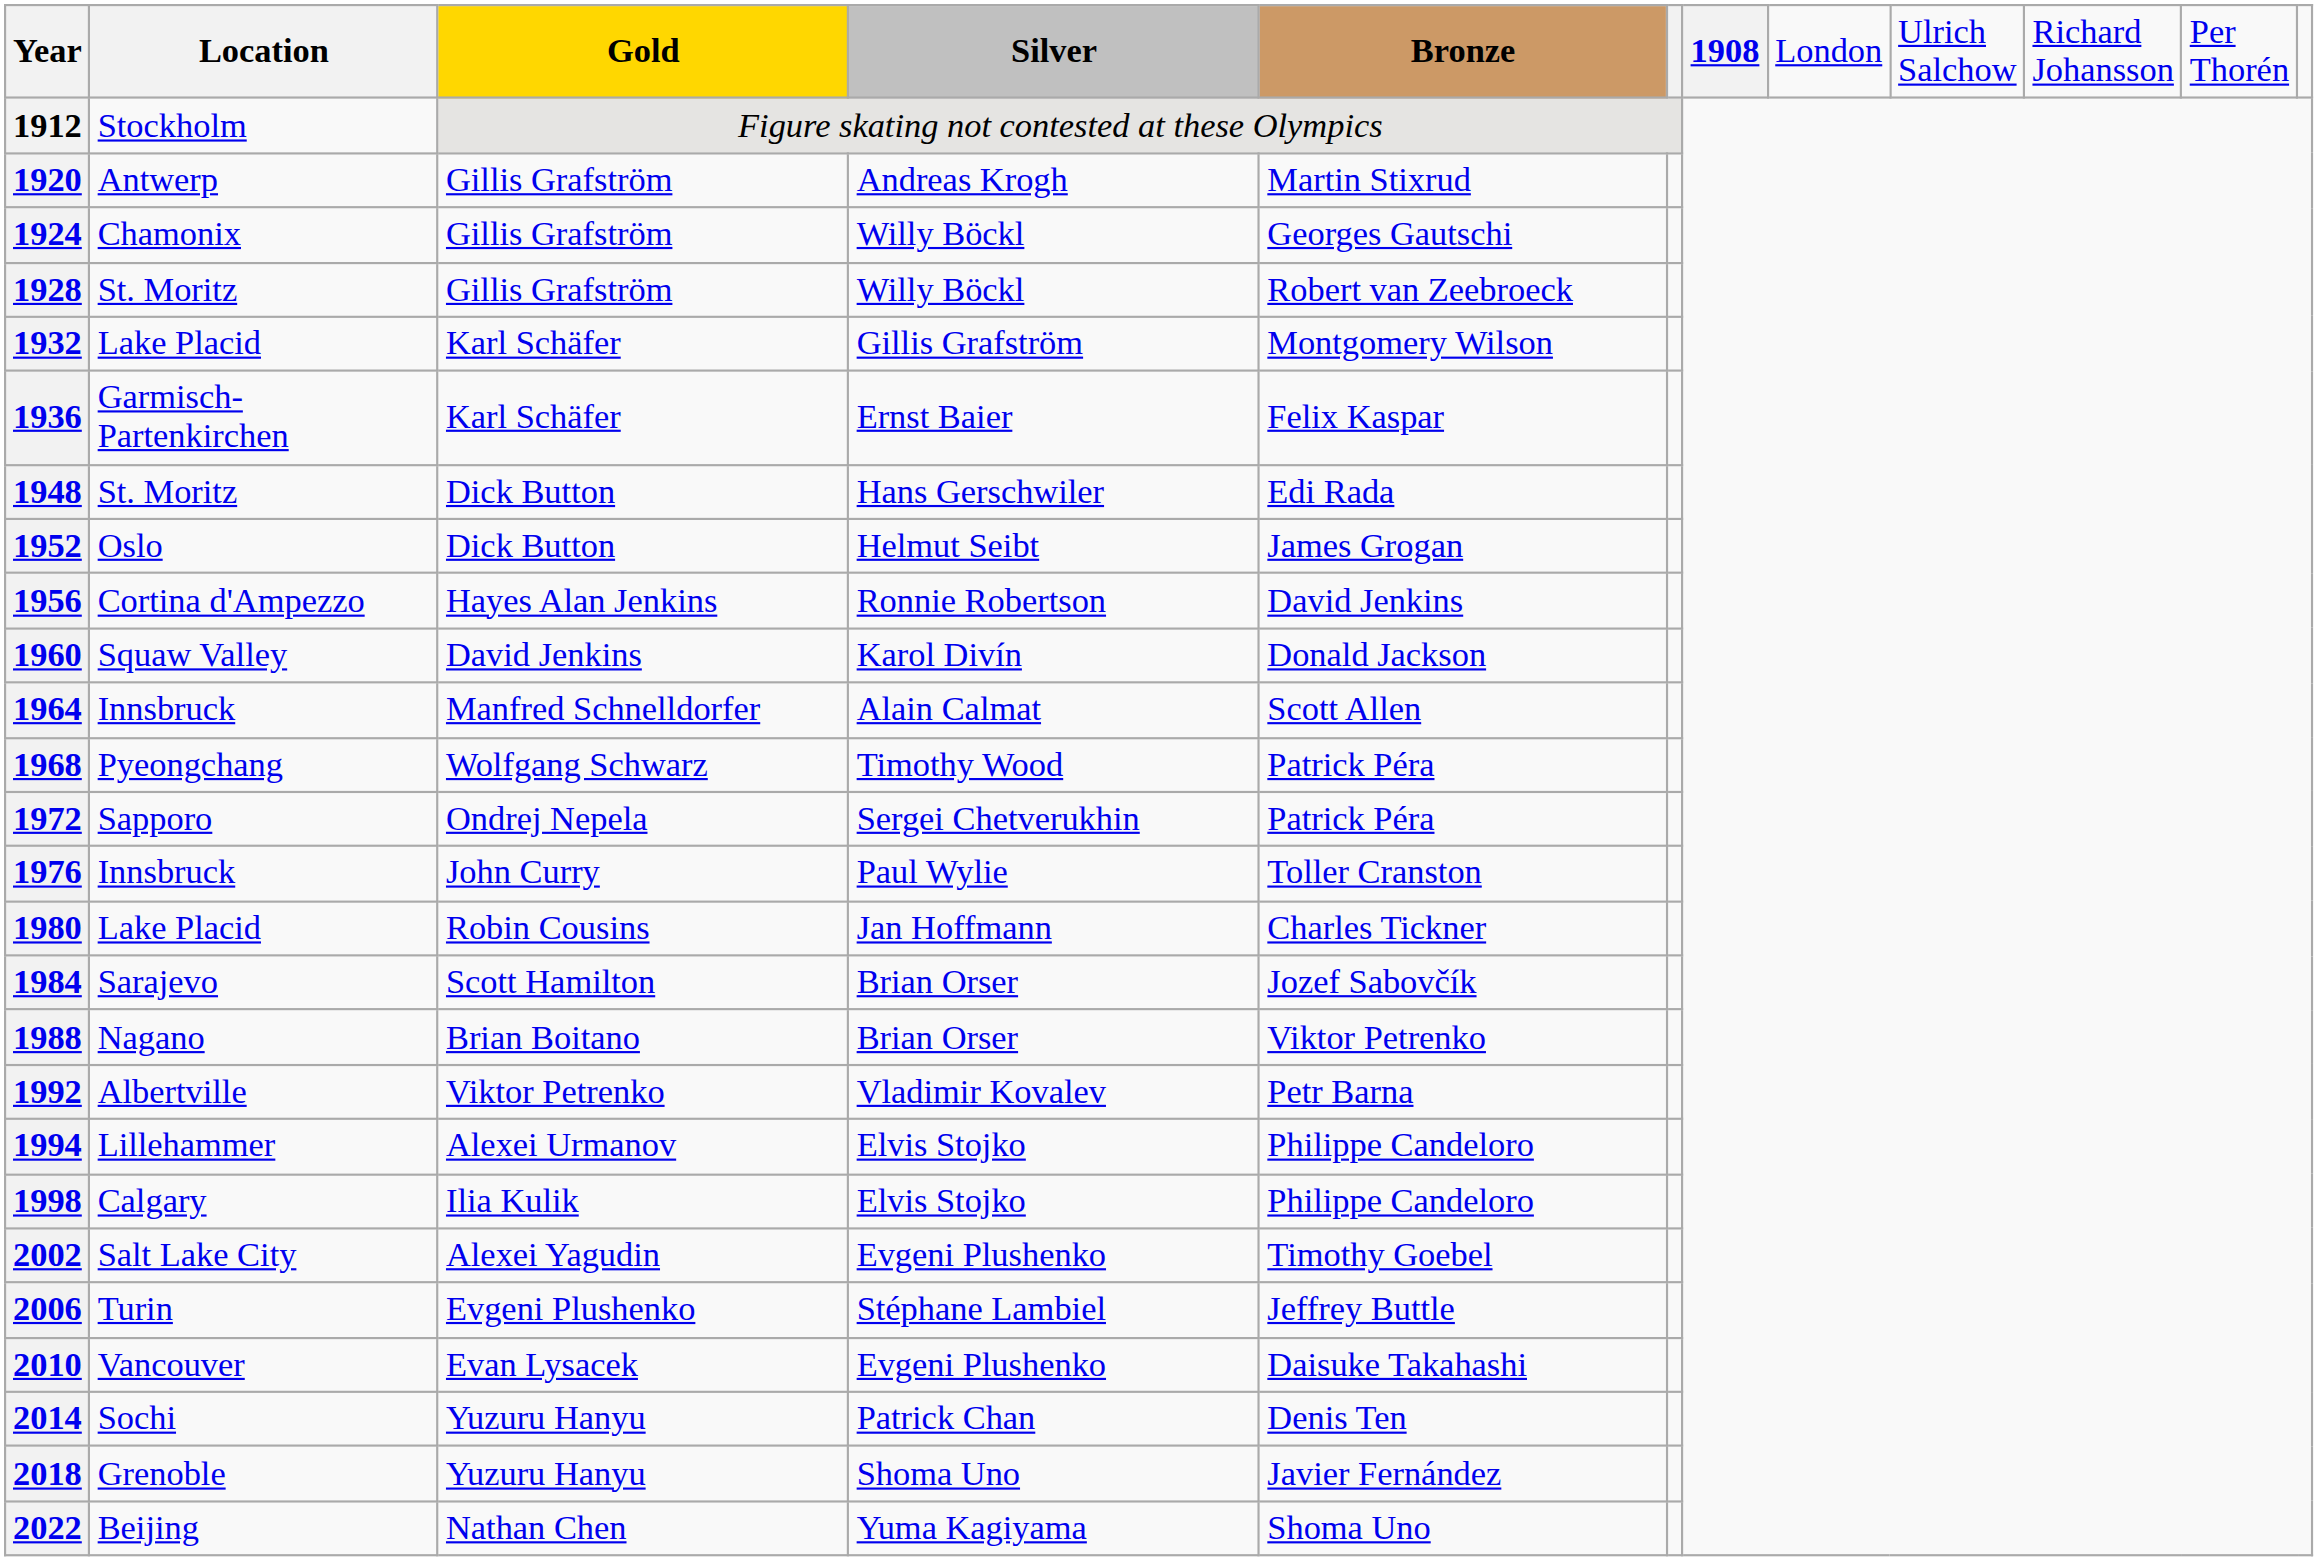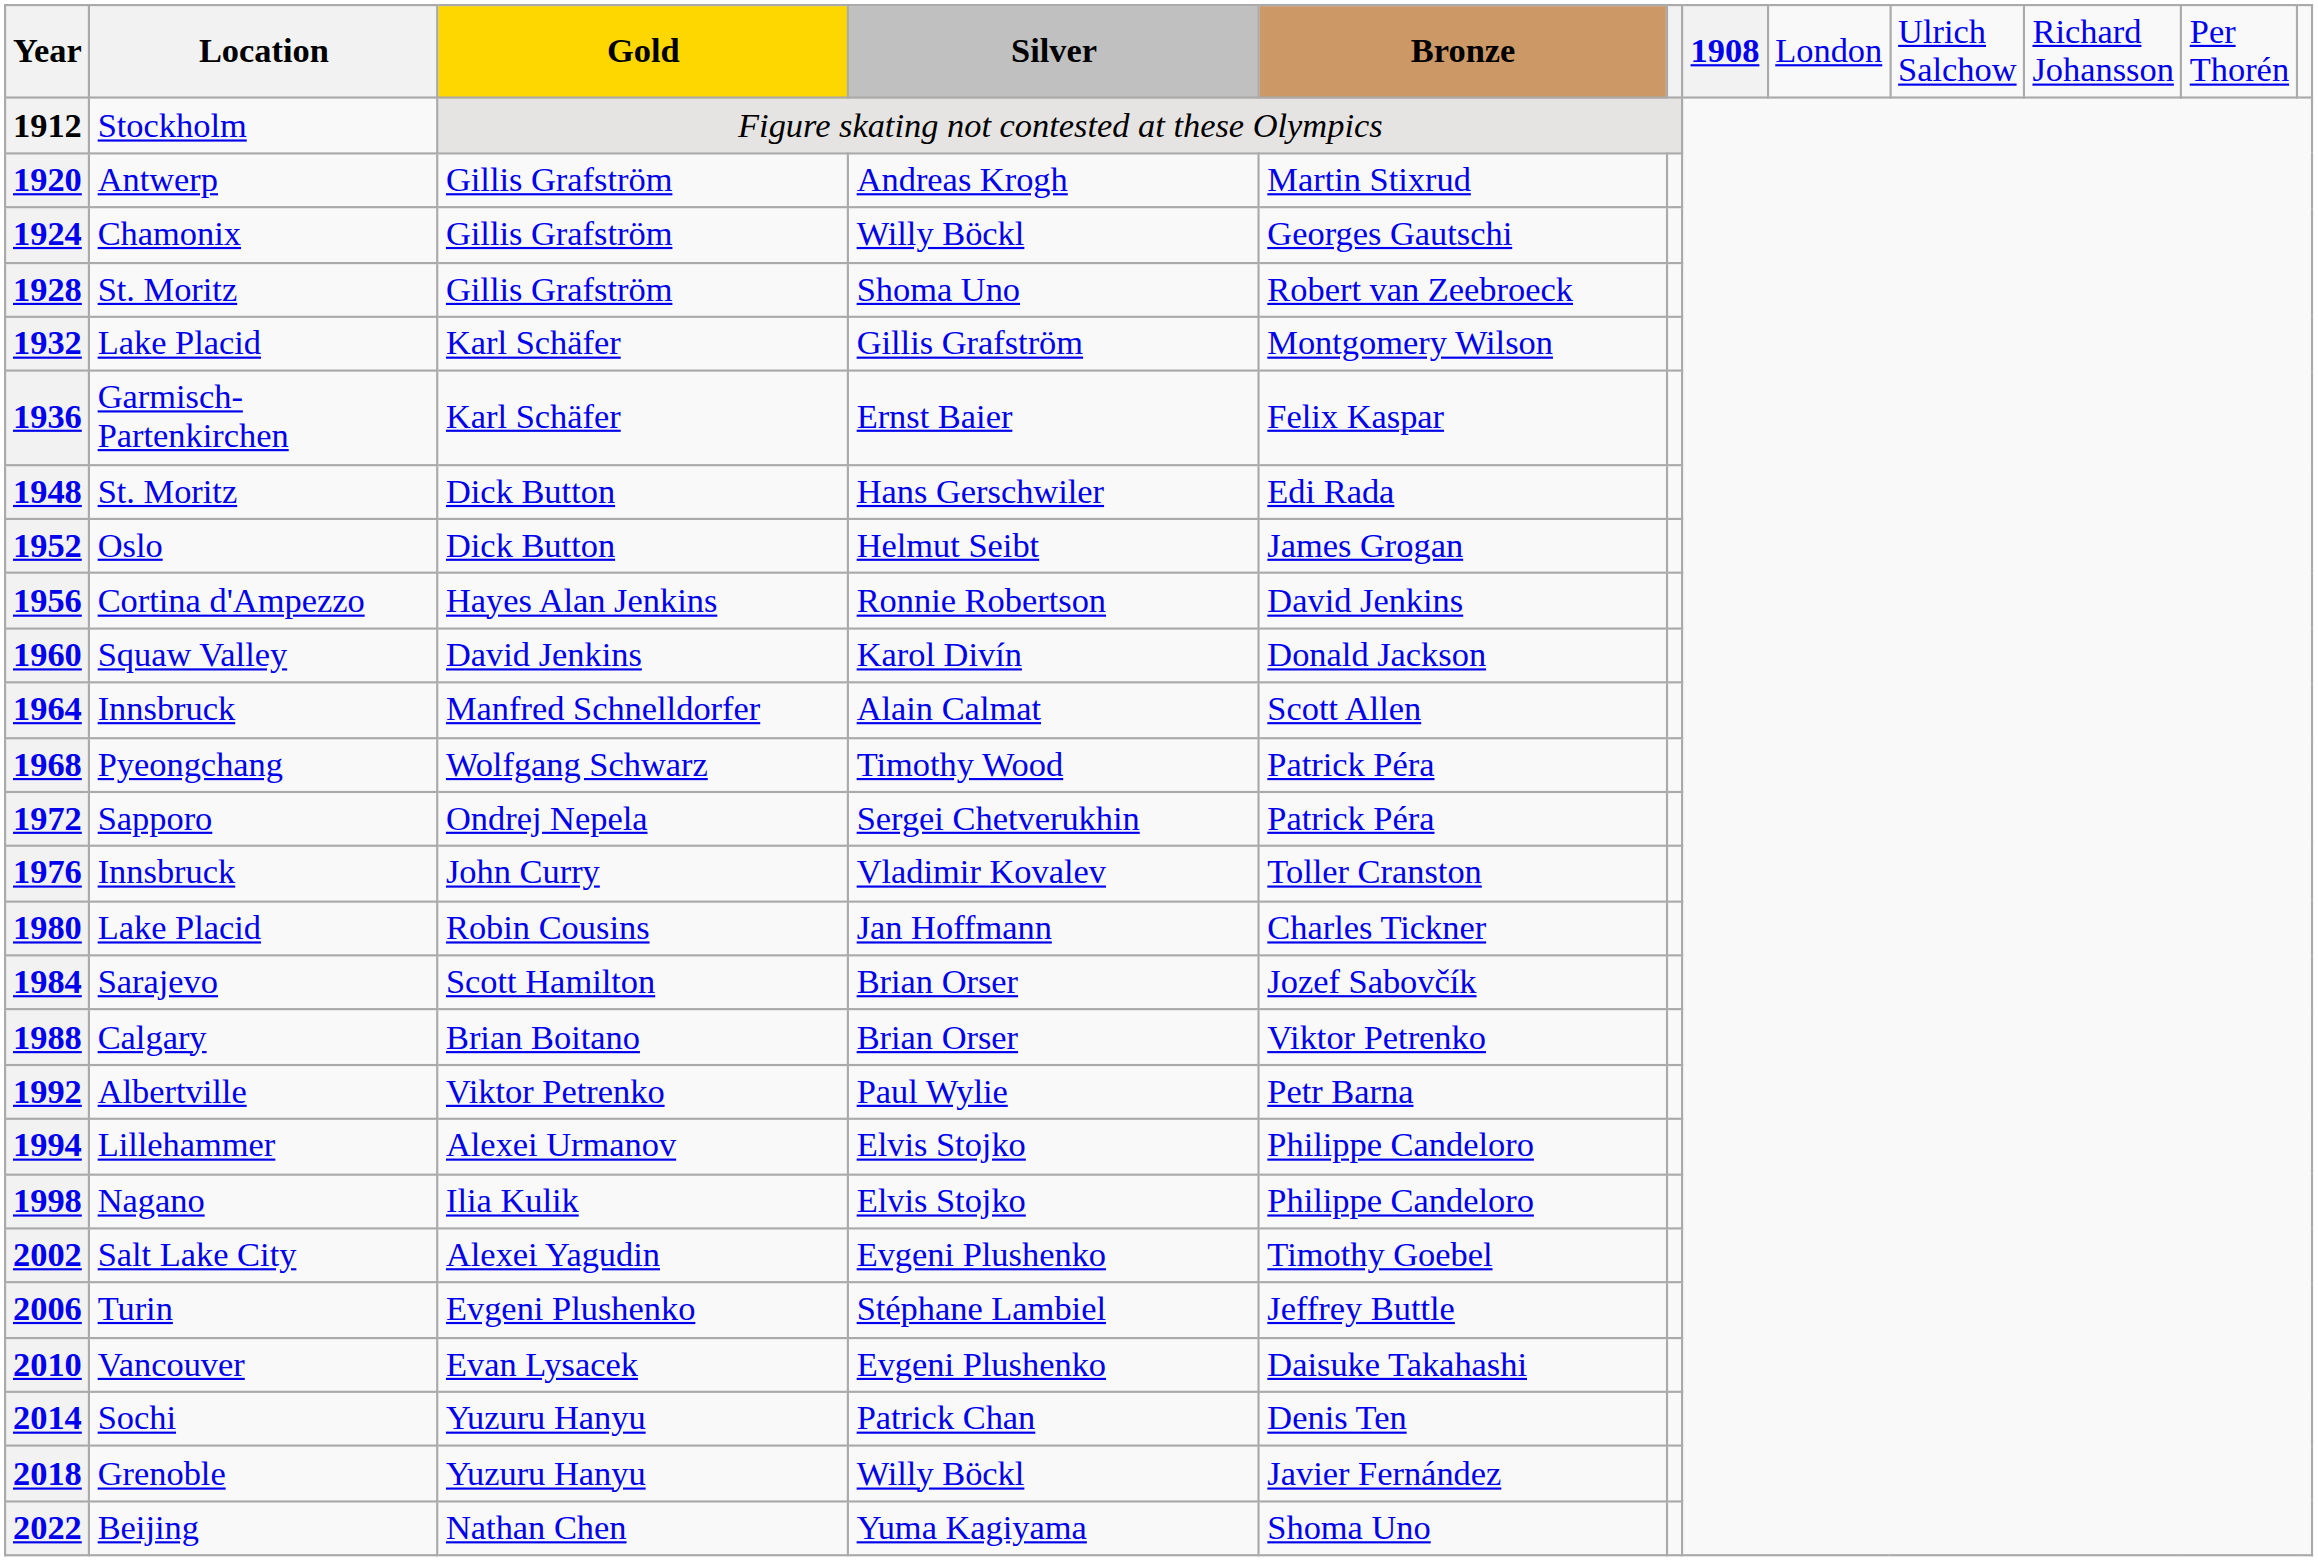 <table class="wikitable unsortable" style="text-align:left" width="85%">
 <tr>
 <th scope="col" style="text-align:center">Year</th>
 <th scope="col" style="text-align:center; width:20%">Location</th>
 <td scope="col" style="text-align:center; width:25%; background:gold"><strong>Gold</strong></td>
 <td scope="col" style="text-align:center; width:25%; background:silver"><strong>Silver</strong></td>
 <td scope="col" style="text-align:center; width:25%; background:#c96"><strong>Bronze</strong></td>
 <th scope="col" style="text-align:center"></th>
 <th scope="row"><a href='#'>1908</a></th>
 <td> <a href='#'>London</a></td>
 <td> <a href='#'>Ulrich Salchow</a></td>
 <td> <a href='#'>Richard Johansson</a></td>
 <td> <a href='#'>Per Thorén</a></td>
 <td></td>
 </tr>
 <tr>
 <th scope="row">1912</th>
 <td> <a href='#'>Stockholm</a></td>
 <td colspan="4" align="center" bgcolor="e5e4e2"><em>Figure skating not contested at these Olympics</em></td>
 </tr>
 <tr>
 <th scope="row"><a href='#'>1920</a></th>
 <td> <a href='#'>Antwerp</a></td>
 <td> <a href='#'>Gillis Grafström</a></td>
 <td> <a href='#'>Andreas Krogh</a></td>
 <td> <a href='#'>Martin Stixrud</a></td>
 <td></td>
 </tr>
 <tr>
 <th scope="row"><a href='#'>1924</a></th>
 <td> <a href='#'>Chamonix</a></td>
 <td> <a href='#'>Gillis Grafström</a></td>
 <td> <a href='#'>Willy Böckl</a></td>
 <td> <a href='#'>Georges Gautschi</a></td>
 <td></td>
 </tr>
 <tr>
 <th scope="row"><a href='#'>1928</a></th>
 <td> <a href='#'>St. Moritz</a></td>
 <td> <a href='#'>Gillis Grafström</a></td>
-<td> <a href='#'>Willy Böckl</a></td>
+<td> <a href='#'>Shoma Uno</a></td>
 <td> <a href='#'>Robert van Zeebroeck</a></td>
 <td></td>
 </tr>
 <tr>
 <th scope="row"><a href='#'>1932</a></th>
 <td> <a href='#'>Lake Placid</a></td>
 <td> <a href='#'>Karl Schäfer</a></td>
 <td> <a href='#'>Gillis Grafström</a></td>
 <td> <a href='#'>Montgomery Wilson</a></td>
 <td></td>
 </tr>
 <tr>
 <th scope="row"><a href='#'>1936</a></th>
 <td> <a href='#'>Garmisch-Partenkirchen</a></td>
 <td> <a href='#'>Karl Schäfer</a></td>
 <td> <a href='#'>Ernst Baier</a></td>
 <td> <a href='#'>Felix Kaspar</a></td>
 <td></td>
 </tr>
 <tr>
 <th scope="row"><a href='#'>1948</a></th>
 <td> <a href='#'>St. Moritz</a></td>
 <td> <a href='#'>Dick Button</a></td>
 <td> <a href='#'>Hans Gerschwiler</a></td>
 <td> <a href='#'>Edi Rada</a></td>
 <td></td>
 </tr>
 <tr>
 <th scope="row"><a href='#'>1952</a></th>
 <td> <a href='#'>Oslo</a></td>
 <td> <a href='#'>Dick Button</a></td>
 <td> <a href='#'>Helmut Seibt</a></td>
 <td> <a href='#'>James Grogan</a></td>
 <td></td>
 </tr>
 <tr>
 <th scope="row"><a href='#'>1956</a></th>
 <td> <a href='#'>Cortina d'Ampezzo</a></td>
 <td> <a href='#'>Hayes Alan Jenkins</a></td>
 <td> <a href='#'>Ronnie Robertson</a></td>
 <td> <a href='#'>David Jenkins</a></td>
 <td></td>
 </tr>
 <tr>
 <th scope="row"><a href='#'>1960</a></th>
 <td> <a href='#'>Squaw Valley</a></td>
 <td> <a href='#'>David Jenkins</a></td>
 <td> <a href='#'>Karol Divín</a></td>
 <td> <a href='#'>Donald Jackson</a></td>
 <td></td>
 </tr>
 <tr>
 <th scope="row"><a href='#'>1964</a></th>
 <td> <a href='#'>Innsbruck</a></td>
 <td> <a href='#'>Manfred Schnelldorfer</a></td>
 <td> <a href='#'>Alain Calmat</a></td>
 <td> <a href='#'>Scott Allen</a></td>
 <td></td>
 </tr>
 <tr>
 <th scope="row"><a href='#'>1968</a></th>
 <td> <a href='#'>Pyeongchang</a></td>
 <td> <a href='#'>Wolfgang Schwarz</a></td>
 <td> <a href='#'>Timothy Wood</a></td>
 <td> <a href='#'>Patrick Péra</a></td>
 <td></td>
 </tr>
 <tr>
 <th scope="row"><a href='#'>1972</a></th>
 <td> <a href='#'>Sapporo</a></td>
 <td> <a href='#'>Ondrej Nepela</a></td>
 <td> <a href='#'>Sergei Chetverukhin</a></td>
 <td> <a href='#'>Patrick Péra</a></td>
 <td></td>
 </tr>
 <tr>
 <th scope="row"><a href='#'>1976</a></th>
 <td> <a href='#'>Innsbruck</a></td>
 <td> <a href='#'>John Curry</a></td>
-<td> <a href='#'>Paul Wylie</a></td>
+<td> <a href='#'>Vladimir Kovalev</a></td>
 <td> <a href='#'>Toller Cranston</a></td>
 <td></td>
 </tr>
 <tr>
 <th scope="row"><a href='#'>1980</a></th>
 <td> <a href='#'>Lake Placid</a></td>
 <td> <a href='#'>Robin Cousins</a></td>
 <td> <a href='#'>Jan Hoffmann</a></td>
 <td> <a href='#'>Charles Tickner</a></td>
 <td></td>
 </tr>
 <tr>
 <th scope="row"><a href='#'>1984</a></th>
 <td> <a href='#'>Sarajevo</a></td>
 <td> <a href='#'>Scott Hamilton</a></td>
 <td> <a href='#'>Brian Orser</a></td>
 <td> <a href='#'>Jozef Sabovčík</a></td>
 <td></td>
 </tr>
 <tr>
 <th scope="row"><a href='#'>1988</a></th>
-<td> <a href='#'>Nagano</a></td>
+<td> <a href='#'>Calgary</a></td>
 <td> <a href='#'>Brian Boitano</a></td>
 <td> <a href='#'>Brian Orser</a></td>
 <td> <a href='#'>Viktor Petrenko</a></td>
 <td></td>
 </tr>
 <tr>
 <th scope="row"><a href='#'>1992</a></th>
 <td> <a href='#'>Albertville</a></td>
 <td> <a href='#'>Viktor Petrenko</a></td>
-<td> <a href='#'>Vladimir Kovalev</a></td>
+<td> <a href='#'>Paul Wylie</a></td>
 <td> <a href='#'>Petr Barna</a></td>
 <td></td>
 </tr>
 <tr>
 <th scope="row"><a href='#'>1994</a></th>
 <td> <a href='#'>Lillehammer</a></td>
 <td> <a href='#'>Alexei Urmanov</a></td>
 <td> <a href='#'>Elvis Stojko</a></td>
 <td> <a href='#'>Philippe Candeloro</a></td>
 <td></td>
 </tr>
 <tr>
 <th scope="row"><a href='#'>1998</a></th>
-<td> <a href='#'>Calgary</a></td>
+<td> <a href='#'>Nagano</a></td>
 <td> <a href='#'>Ilia Kulik</a></td>
 <td> <a href='#'>Elvis Stojko</a></td>
 <td> <a href='#'>Philippe Candeloro</a></td>
 <td></td>
 </tr>
 <tr>
 <th scope="row"><a href='#'>2002</a></th>
 <td> <a href='#'>Salt Lake City</a></td>
 <td> <a href='#'>Alexei Yagudin</a></td>
 <td> <a href='#'>Evgeni Plushenko</a></td>
 <td> <a href='#'>Timothy Goebel</a></td>
 <td></td>
 </tr>
 <tr>
 <th scope="row"><a href='#'>2006</a></th>
 <td> <a href='#'>Turin</a></td>
 <td> <a href='#'>Evgeni Plushenko</a></td>
 <td> <a href='#'>Stéphane Lambiel</a></td>
 <td> <a href='#'>Jeffrey Buttle</a></td>
 <td></td>
 </tr>
 <tr>
 <th scope="row"><a href='#'>2010</a></th>
 <td> <a href='#'>Vancouver</a></td>
 <td> <a href='#'>Evan Lysacek</a></td>
 <td> <a href='#'>Evgeni Plushenko</a></td>
 <td> <a href='#'>Daisuke Takahashi</a></td>
 <td></td>
 </tr>
 <tr>
 <th scope="row"><a href='#'>2014</a></th>
 <td> <a href='#'>Sochi</a></td>
 <td> <a href='#'>Yuzuru Hanyu</a></td>
 <td> <a href='#'>Patrick Chan</a></td>
 <td> <a href='#'>Denis Ten</a></td>
 <td></td>
 </tr>
 <tr>
 <th scope="row"><a href='#'>2018</a></th>
 <td> <a href='#'>Grenoble</a></td>
 <td> <a href='#'>Yuzuru Hanyu</a></td>
-<td> <a href='#'>Shoma Uno</a></td>
+<td> <a href='#'>Willy Böckl</a></td>
 <td> <a href='#'>Javier Fernández</a></td>
 <td></td>
 </tr>
 <tr>
 <th scope="row"><a href='#'>2022</a></th>
 <td> <a href='#'>Beijing</a></td>
 <td> <a href='#'>Nathan Chen</a></td>
 <td> <a href='#'>Yuma Kagiyama</a></td>
 <td> <a href='#'>Shoma Uno</a></td>
 <td></td>
 </tr>
 </table>
